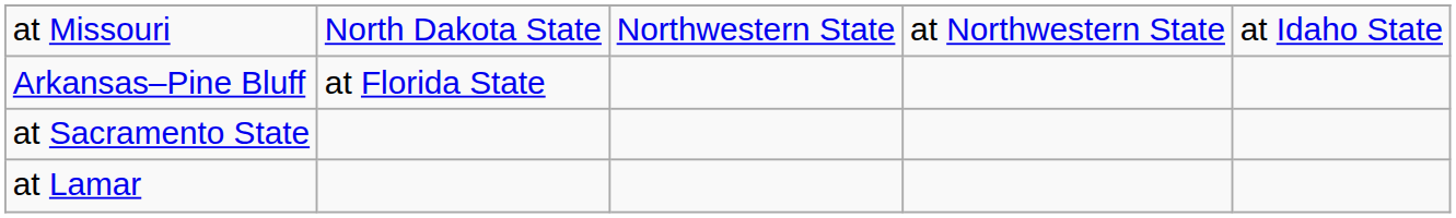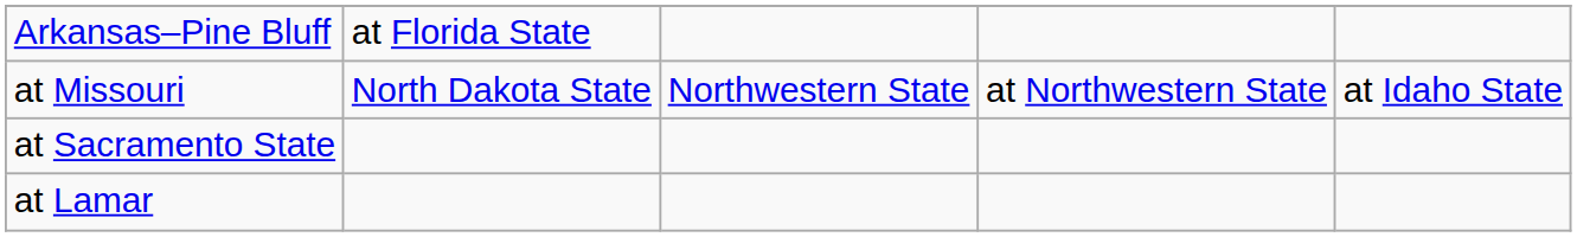 <table class="wikitable">
 <tr>
+</tr>
+<tr>
+<td><a href='#'>Arkansas–Pine Bluff</a></td>
+<td>at <a href='#'>Florida State</a></td>
+<td></td>
+<td></td>
+<td></td>
 </tr>
 <tr>
 <td>at <a href='#'>Missouri</a></td>
 <td><a href='#'>North Dakota State</a></td>
 <td><a href='#'>Northwestern State</a></td>
 <td>at <a href='#'>Northwestern State</a></td>
 <td>at <a href='#'>Idaho State</a></td>
-</tr>
-<tr>
-<td><a href='#'>Arkansas–Pine Bluff</a></td>
-<td>at <a href='#'>Florida State</a></td>
-<td></td>
-<td></td>
-<td></td>
 </tr>
 <tr>
 <td>at <a href='#'>Sacramento State</a></td>
 <td></td>
 <td></td>
 <td></td>
 <td></td>
 </tr>
 <tr>
 <td>at <a href='#'>Lamar</a></td>
 <td></td>
 <td></td>
 <td></td>
 <td></td>
 </tr>
 </table>
